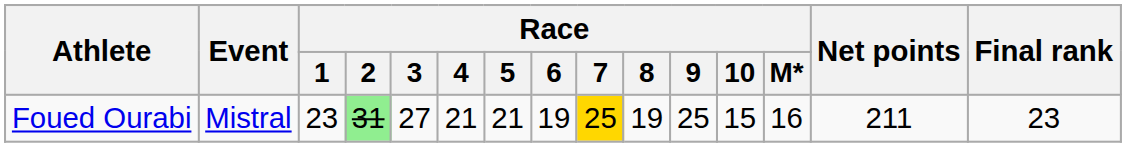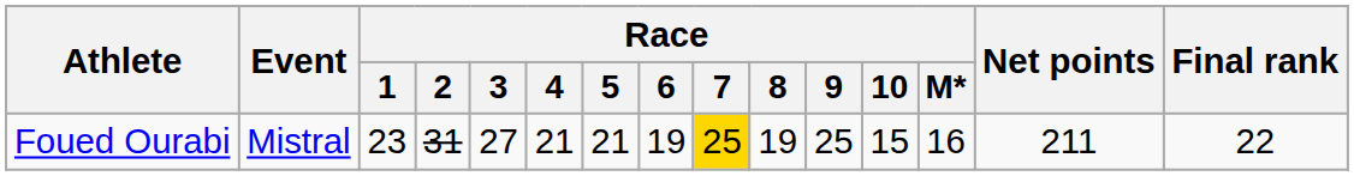 <table class="wikitable" style="font-size:90%">
 <tr>
 <th rowspan=2>Athlete</th>
 <th rowspan=2>Event</th>
 <th colspan=11>Race</th>
 <th rowspan=2>Net points</th>
 <th rowspan=2>Final rank</th>
 </tr>
 <tr style="font-size:95%">
 <th>1</th>
 <th>2</th>
 <th>3</th>
 <th>4</th>
 <th>5</th>
 <th>6</th>
 <th>7</th>
 <th>8</th>
 <th>9</th>
 <th>10</th>
 <th>M*</th>
 </tr>
 <tr align=center>
 <td align=left><a href='#'>Foued Ourabi</a></td>
 <td align=left><a href='#'>Mistral</a></td>
 <td>23</td>
-<td style="background: lightgreen;"><s>31</s></td>
+<td><s>31</s></td>
 <td>27</td>
 <td>21</td>
 <td>21</td>
 <td>19</td>
 <td style="background: gold;">25</td>
 <td>19</td>
 <td>25</td>
 <td>15</td>
 <td>16</td>
 <td>211</td>
-<td>23</td>
+<td>22</td>
 </tr>
 </table>
